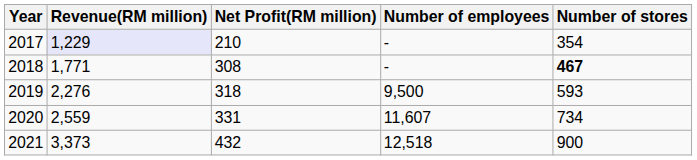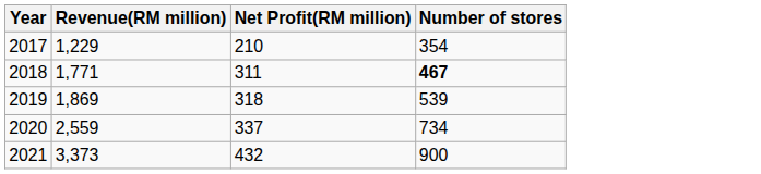 <table class="wikitable">
 <tr>
 <th>Year</th>
 <th>Revenue(RM million)</th>
 <th>Net Profit(RM million)</th>
-<th>Number of employees</th>
 <th>Number of stores</th>
 </tr>
 <tr>
 <td>2017</td>
-<td style="background: lavender;">1,229</td>
+<td>1,229</td>
 <td>210</td>
-<td>-</td>
 <td>354</td>
 </tr>
 <tr>
 <td>2018</td>
 <td>1,771</td>
-<td>308</td>
-<td>-</td>
+<td>311</td>
 <td><strong>467</strong></td>
 </tr>
 <tr>
 <td>2019</td>
-<td>2,276</td>
+<td>1,869</td>
 <td>318</td>
-<td>9,500</td>
-<td>593</td>
+<td>539</td>
 </tr>
 <tr>
 <td>2020</td>
 <td>2,559</td>
-<td>331</td>
-<td>11,607</td>
+<td>337</td>
 <td>734</td>
 </tr>
 <tr>
 <td>2021</td>
 <td>3,373</td>
 <td>432</td>
-<td>12,518</td>
 <td>900</td>
 </tr>
 </table>
